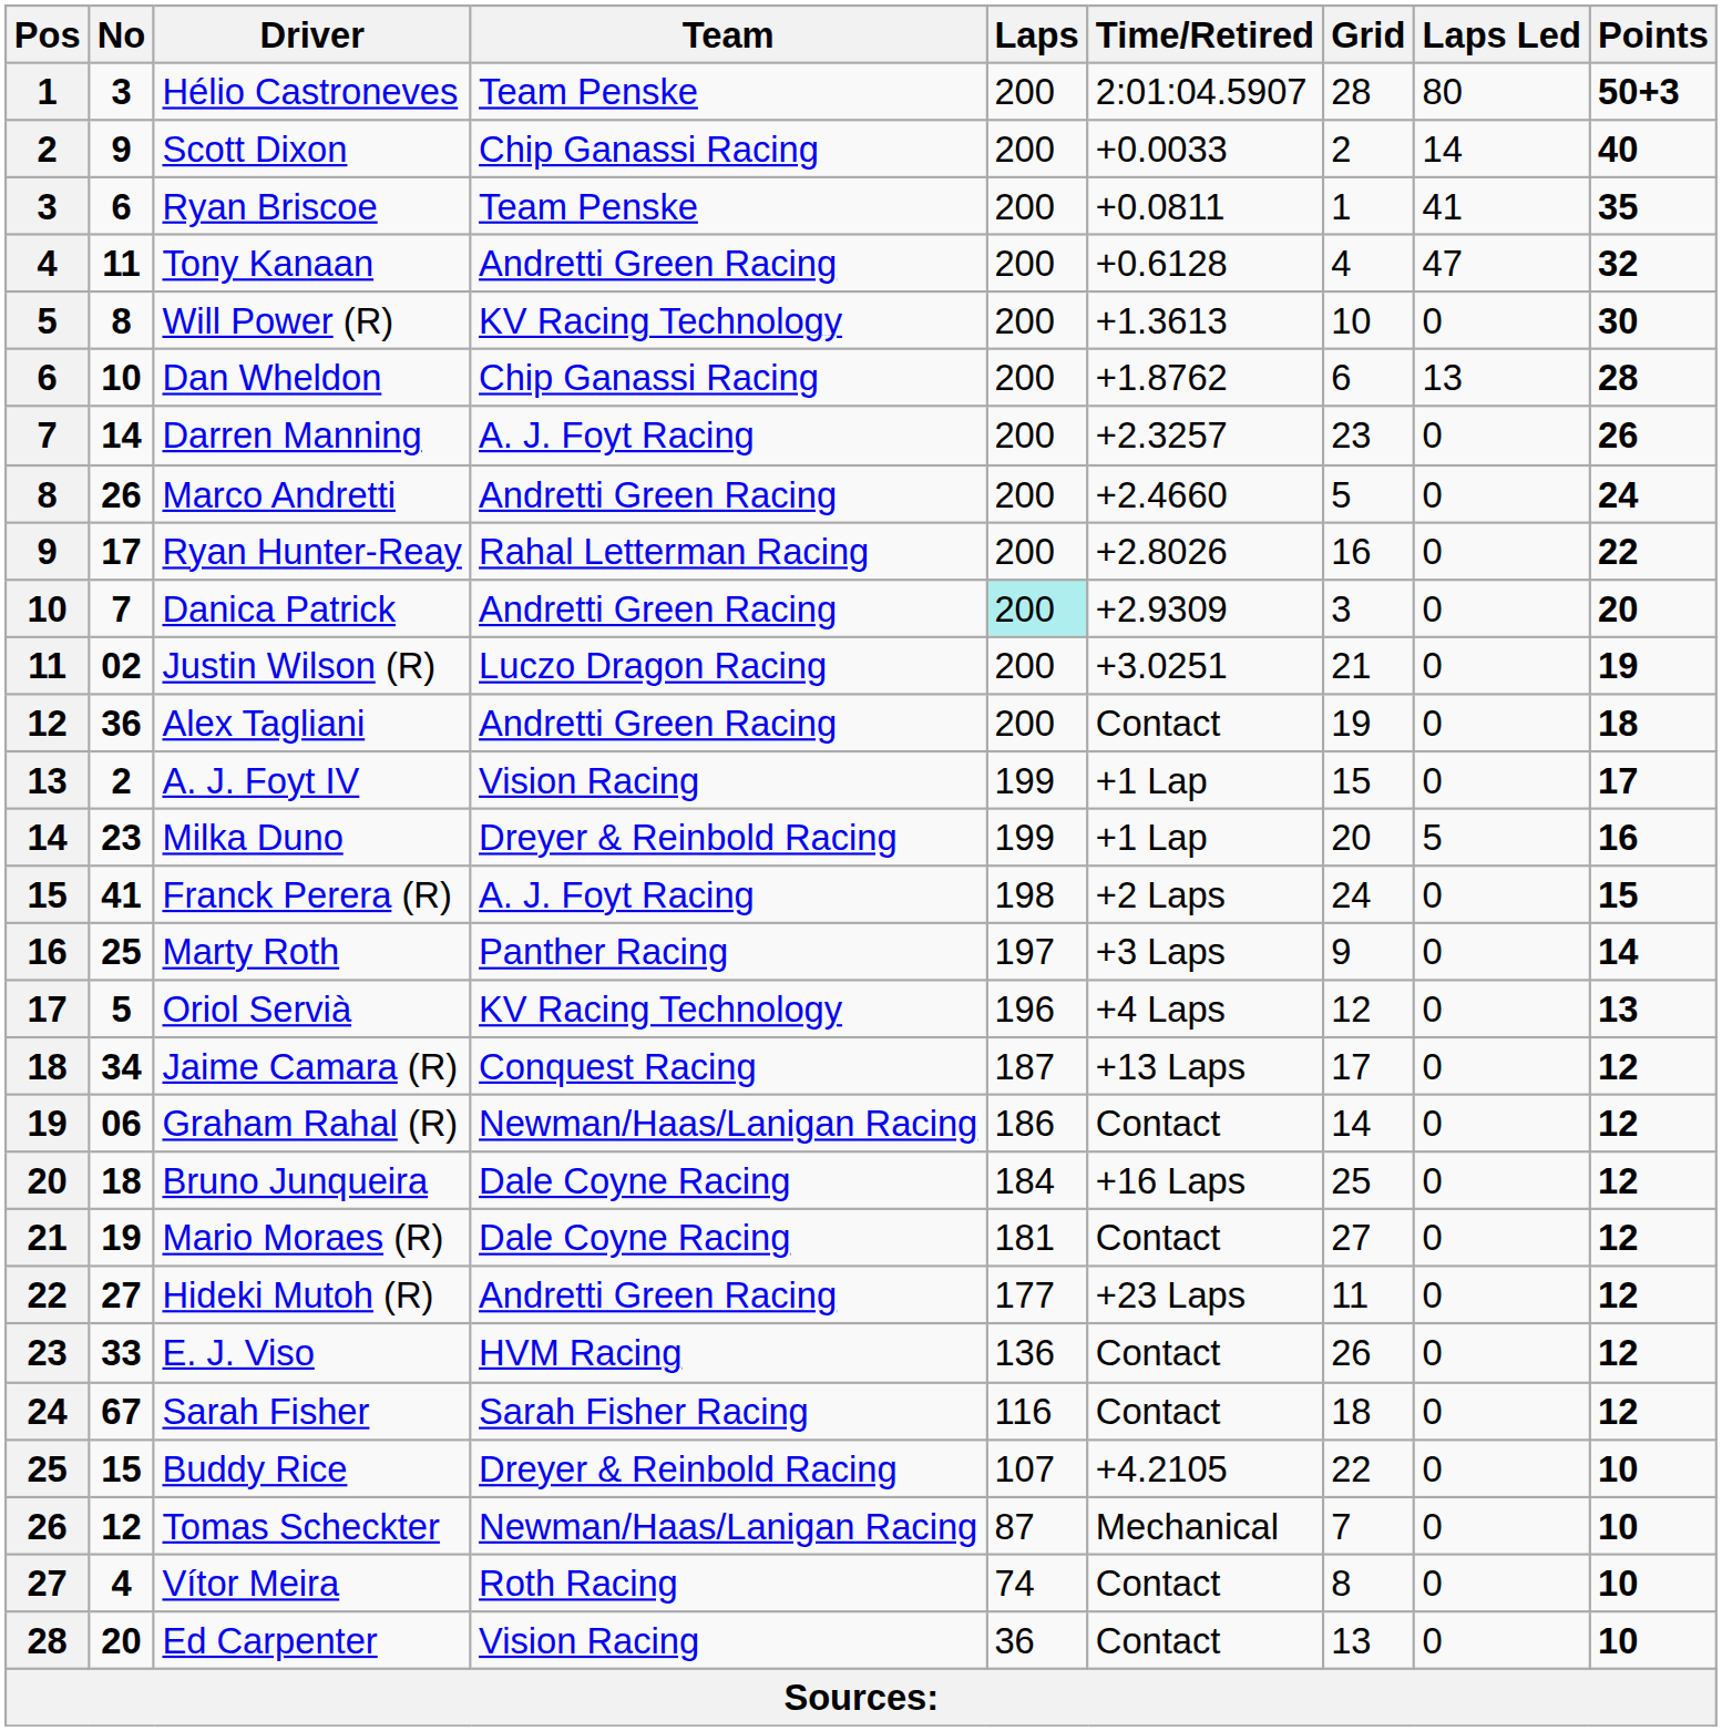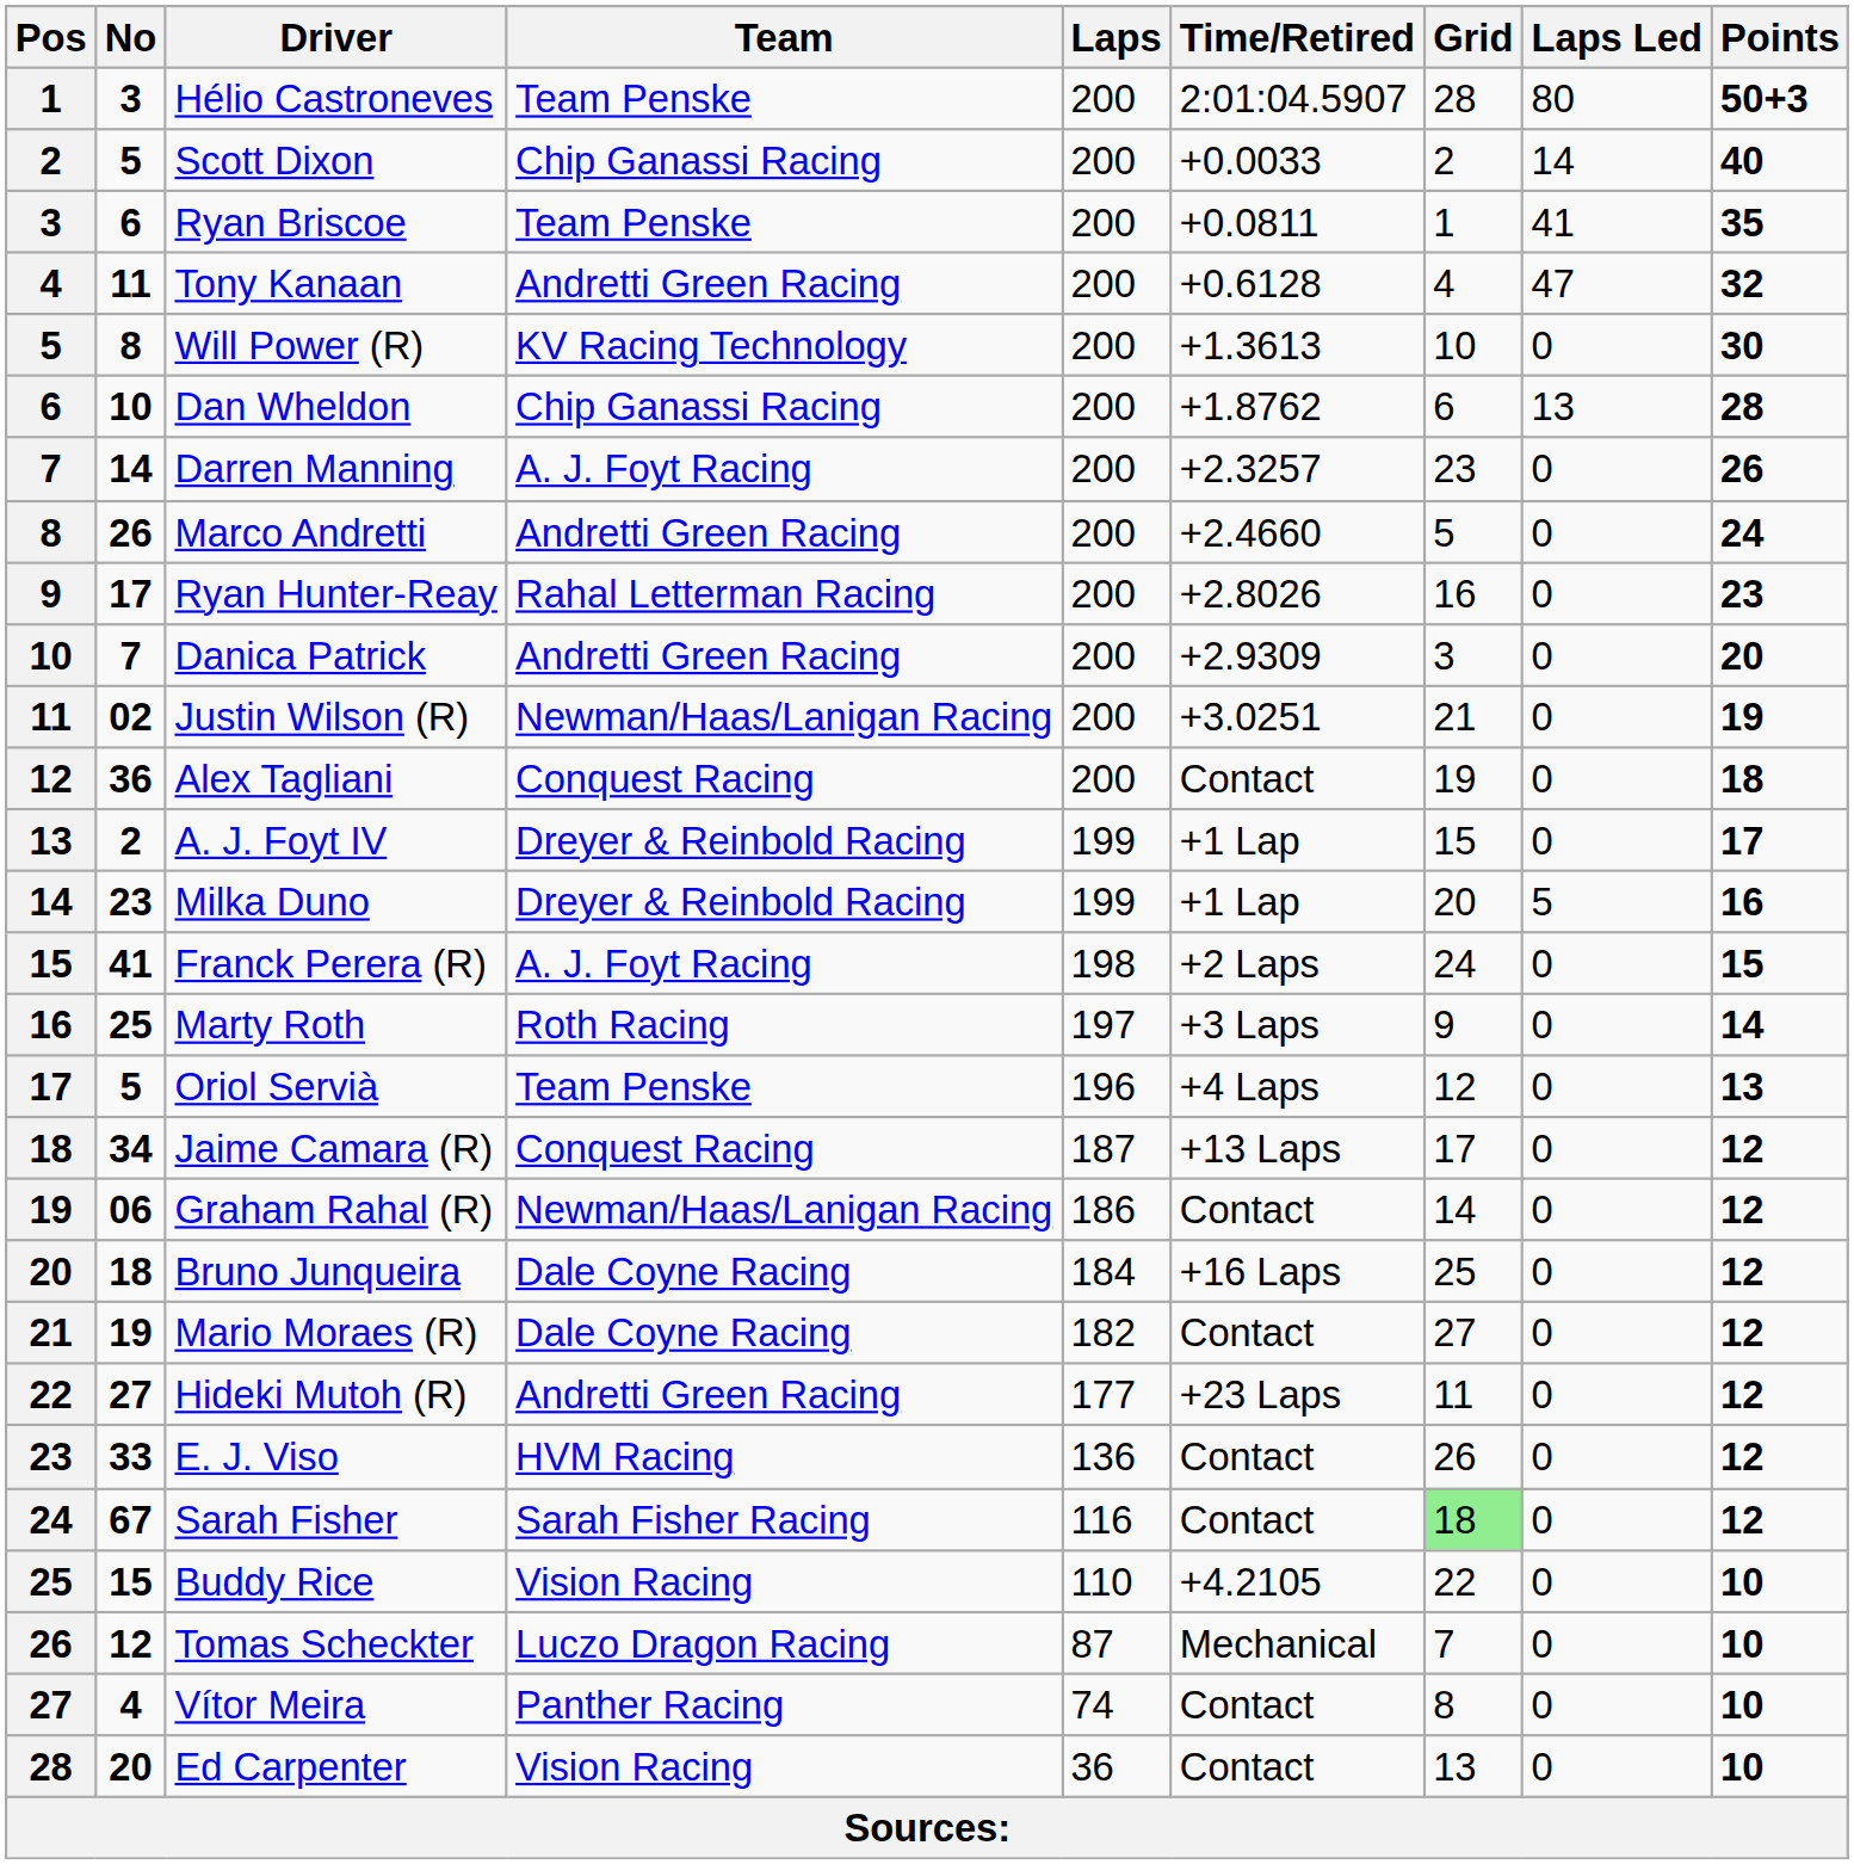 <table class="wikitable" style="font-size:95%;">
 <tr>
 <th>Pos</th>
 <th>No</th>
 <th>Driver</th>
 <th>Team</th>
 <th>Laps</th>
 <th>Time/Retired</th>
 <th>Grid</th>
 <th>Laps Led</th>
 <th>Points</th>
 </tr>
 <tr>
 <th>1</th>
 <td style="text-align:center"><strong>3</strong></td>
 <td> <a href='#'>Hélio Castroneves</a></td>
 <td><a href='#'>Team Penske</a></td>
 <td>200</td>
 <td>2:01:04.5907</td>
 <td>28</td>
 <td>80</td>
 <td><strong>50+3</strong></td>
 </tr>
 <tr>
 <th>2</th>
-<td style="text-align:center"><strong>9</strong></td>
+<td style="text-align:center"><strong>5</strong></td>
 <td> <a href='#'>Scott Dixon</a></td>
 <td><a href='#'>Chip Ganassi Racing</a></td>
 <td>200</td>
 <td>+0.0033</td>
 <td>2</td>
 <td>14</td>
 <td><strong>40</strong></td>
 </tr>
 <tr>
 <th>3</th>
 <td style="text-align:center"><strong>6</strong></td>
 <td> <a href='#'>Ryan Briscoe</a></td>
 <td><a href='#'>Team Penske</a></td>
 <td>200</td>
 <td>+0.0811</td>
 <td>1</td>
 <td>41</td>
 <td><strong>35</strong></td>
 </tr>
 <tr>
 <th>4</th>
 <td style="text-align:center"><strong>11</strong></td>
 <td> <a href='#'>Tony Kanaan</a></td>
 <td><a href='#'>Andretti Green Racing</a></td>
 <td>200</td>
 <td>+0.6128</td>
 <td>4</td>
 <td>47</td>
 <td><strong>32</strong></td>
 </tr>
 <tr>
 <th>5</th>
 <td style="text-align:center"><strong>8</strong></td>
 <td> <a href='#'>Will Power</a> (R)</td>
 <td><a href='#'>KV Racing Technology</a></td>
 <td>200</td>
 <td>+1.3613</td>
 <td>10</td>
 <td>0</td>
 <td><strong>30</strong></td>
 </tr>
 <tr>
 <th>6</th>
 <td style="text-align:center"><strong>10</strong></td>
 <td> <a href='#'>Dan Wheldon</a></td>
 <td><a href='#'>Chip Ganassi Racing</a></td>
 <td>200</td>
 <td>+1.8762</td>
 <td>6</td>
 <td>13</td>
 <td><strong>28</strong></td>
 </tr>
 <tr>
 <th>7</th>
 <td style="text-align:center"><strong>14</strong></td>
 <td> <a href='#'>Darren Manning</a></td>
 <td><a href='#'>A. J. Foyt Racing</a></td>
 <td>200</td>
 <td>+2.3257</td>
 <td>23</td>
 <td>0</td>
 <td><strong>26</strong></td>
 </tr>
 <tr>
 <th>8</th>
 <td style="text-align:center"><strong>26</strong></td>
 <td> <a href='#'>Marco Andretti</a></td>
 <td><a href='#'>Andretti Green Racing</a></td>
 <td>200</td>
 <td>+2.4660</td>
 <td>5</td>
 <td>0</td>
 <td><strong>24</strong></td>
 </tr>
 <tr>
 <th>9</th>
 <td style="text-align:center"><strong>17</strong></td>
 <td> <a href='#'>Ryan Hunter-Reay</a></td>
 <td><a href='#'>Rahal Letterman Racing</a></td>
 <td>200</td>
 <td>+2.8026</td>
 <td>16</td>
 <td>0</td>
-<td><strong>22</strong></td>
+<td><strong>23</strong></td>
 </tr>
 <tr>
 <th>10</th>
 <td style="text-align:center"><strong>7</strong></td>
 <td> <a href='#'>Danica Patrick</a></td>
 <td><a href='#'>Andretti Green Racing</a></td>
-<td style="background: paleturquoise;">200</td>
+<td>200</td>
 <td>+2.9309</td>
 <td>3</td>
 <td>0</td>
 <td><strong>20</strong></td>
 </tr>
 <tr>
 <th>11</th>
 <td style="text-align:center"><strong>02</strong></td>
 <td> <a href='#'>Justin Wilson</a> (R)</td>
-<td><a href='#'>Luczo Dragon Racing</a></td>
+<td><a href='#'>Newman/Haas/Lanigan Racing</a></td>
 <td>200</td>
 <td>+3.0251</td>
 <td>21</td>
 <td>0</td>
 <td><strong>19</strong></td>
 </tr>
 <tr>
 <th>12</th>
 <td style="text-align:center"><strong>36</strong></td>
 <td> <a href='#'>Alex Tagliani</a></td>
-<td><a href='#'>Andretti Green Racing</a></td>
+<td><a href='#'>Conquest Racing</a></td>
 <td>200</td>
 <td>Contact</td>
 <td>19</td>
 <td>0</td>
 <td><strong>18</strong></td>
 </tr>
 <tr>
 <th>13</th>
 <td style="text-align:center"><strong>2</strong></td>
 <td> <a href='#'>A. J. Foyt IV</a></td>
-<td><a href='#'>Vision Racing</a></td>
+<td><a href='#'>Dreyer & Reinbold Racing</a></td>
 <td>199</td>
 <td>+1 Lap</td>
 <td>15</td>
 <td>0</td>
 <td><strong>17</strong></td>
 </tr>
 <tr>
 <th>14</th>
 <td style="text-align:center"><strong>23</strong></td>
 <td> <a href='#'>Milka Duno</a></td>
 <td><a href='#'>Dreyer & Reinbold Racing</a></td>
 <td>199</td>
 <td>+1 Lap</td>
 <td>20</td>
 <td>5</td>
 <td><strong>16</strong></td>
 </tr>
 <tr>
 <th>15</th>
 <td style="text-align:center"><strong>41</strong></td>
 <td> <a href='#'>Franck Perera</a> (R)</td>
 <td><a href='#'>A. J. Foyt Racing</a></td>
 <td>198</td>
 <td>+2 Laps</td>
 <td>24</td>
 <td>0</td>
 <td><strong>15</strong></td>
 </tr>
 <tr>
 <th>16</th>
 <td style="text-align:center"><strong>25</strong></td>
 <td> <a href='#'>Marty Roth</a></td>
-<td><a href='#'>Panther Racing</a></td>
+<td><a href='#'>Roth Racing</a></td>
 <td>197</td>
 <td>+3 Laps</td>
 <td>9</td>
 <td>0</td>
 <td><strong>14</strong></td>
 </tr>
 <tr>
 <th>17</th>
 <td style="text-align:center"><strong>5</strong></td>
 <td> <a href='#'>Oriol Servià</a></td>
-<td><a href='#'>KV Racing Technology</a></td>
+<td><a href='#'>Team Penske</a></td>
 <td>196</td>
 <td>+4 Laps</td>
 <td>12</td>
 <td>0</td>
 <td><strong>13</strong></td>
 </tr>
 <tr>
 <th>18</th>
 <td style="text-align:center"><strong>34</strong></td>
 <td> <a href='#'>Jaime Camara</a> (R)</td>
 <td><a href='#'>Conquest Racing</a></td>
 <td>187</td>
 <td>+13 Laps</td>
 <td>17</td>
 <td>0</td>
 <td><strong>12</strong></td>
 </tr>
 <tr>
 <th>19</th>
 <td style="text-align:center"><strong>06</strong></td>
 <td> <a href='#'>Graham Rahal</a> (R)</td>
 <td><a href='#'>Newman/Haas/Lanigan Racing</a></td>
 <td>186</td>
 <td>Contact</td>
 <td>14</td>
 <td>0</td>
 <td><strong>12</strong></td>
 </tr>
 <tr>
 <th>20</th>
 <td style="text-align:center"><strong>18</strong></td>
 <td> <a href='#'>Bruno Junqueira</a></td>
 <td><a href='#'>Dale Coyne Racing</a></td>
 <td>184</td>
 <td>+16 Laps</td>
 <td>25</td>
 <td>0</td>
 <td><strong>12</strong></td>
 </tr>
 <tr>
 <th>21</th>
 <td style="text-align:center"><strong>19</strong></td>
 <td> <a href='#'>Mario Moraes</a> (R)</td>
 <td><a href='#'>Dale Coyne Racing</a></td>
-<td>181</td>
+<td>182</td>
 <td>Contact</td>
 <td>27</td>
 <td>0</td>
 <td><strong>12</strong></td>
 </tr>
 <tr>
 <th>22</th>
 <td style="text-align:center"><strong>27</strong></td>
 <td> <a href='#'>Hideki Mutoh</a> (R)</td>
 <td><a href='#'>Andretti Green Racing</a></td>
 <td>177</td>
 <td>+23 Laps</td>
 <td>11</td>
 <td>0</td>
 <td><strong>12</strong></td>
 </tr>
 <tr>
 <th>23</th>
 <td style="text-align:center"><strong>33</strong></td>
 <td> <a href='#'>E. J. Viso</a></td>
 <td><a href='#'>HVM Racing</a></td>
 <td>136</td>
 <td>Contact</td>
 <td>26</td>
 <td>0</td>
 <td><strong>12</strong></td>
 </tr>
 <tr>
 <th>24</th>
 <td style="text-align:center"><strong>67</strong></td>
 <td> <a href='#'>Sarah Fisher</a></td>
 <td><a href='#'>Sarah Fisher Racing</a></td>
 <td>116</td>
 <td>Contact</td>
-<td>18</td>
+<td style="background: lightgreen;">18</td>
 <td>0</td>
 <td><strong>12</strong></td>
 </tr>
 <tr>
 <th>25</th>
 <td style="text-align:center"><strong>15</strong></td>
 <td> <a href='#'>Buddy Rice</a></td>
-<td><a href='#'>Dreyer & Reinbold Racing</a></td>
-<td>107</td>
+<td><a href='#'>Vision Racing</a></td>
+<td>110</td>
 <td>+4.2105</td>
 <td>22</td>
 <td>0</td>
 <td><strong>10</strong></td>
 </tr>
 <tr>
 <th>26</th>
 <td style="text-align:center"><strong>12</strong></td>
 <td> <a href='#'>Tomas Scheckter</a></td>
-<td><a href='#'>Newman/Haas/Lanigan Racing</a></td>
+<td><a href='#'>Luczo Dragon Racing</a></td>
 <td>87</td>
 <td>Mechanical</td>
 <td>7</td>
 <td>0</td>
 <td><strong>10</strong></td>
 </tr>
 <tr>
 <th>27</th>
 <td style="text-align:center"><strong>4</strong></td>
 <td> <a href='#'>Vítor Meira</a></td>
-<td><a href='#'>Roth Racing</a></td>
+<td><a href='#'>Panther Racing</a></td>
 <td>74</td>
 <td>Contact</td>
 <td>8</td>
 <td>0</td>
 <td><strong>10</strong></td>
 </tr>
 <tr>
 <th>28</th>
 <td style="text-align:center"><strong>20</strong></td>
 <td> <a href='#'>Ed Carpenter</a></td>
 <td><a href='#'>Vision Racing</a></td>
 <td>36</td>
 <td>Contact</td>
 <td>13</td>
 <td>0</td>
 <td><strong>10</strong></td>
 </tr>
 <tr>
 <th colspan=9><strong>Sources:</strong></th>
 </tr>
 </table>
